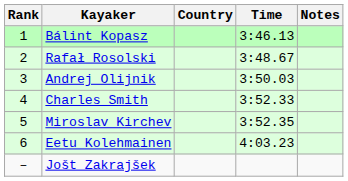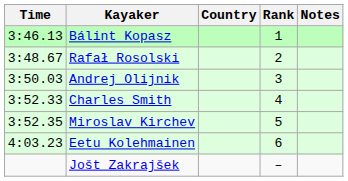 <table class="wikitable" style="text-align:center">
 <tr>
-<th>Rank</th>
+<th>Time</th>
 <th>Kayaker</th>
 <th>Country</th>
-<th>Time</th>
+<th>Rank</th>
 <th>Notes</th>
 </tr>
 <tr bgcolor=bbffbb>
-<td>1</td>
+<td>3:46.13</td>
 <td align="left"><a href='#'>Bálint Kopasz</a></td>
 <td align="left"></td>
-<td>3:46.13</td>
+<td>1</td>
 <td></td>
 </tr>
 <tr bgcolor=ddffdd>
-<td>2</td>
+<td>3:48.67</td>
 <td align="left"><a href='#'>Rafał Rosolski</a></td>
 <td align="left"></td>
-<td>3:48.67</td>
+<td>2</td>
 <td></td>
 </tr>
 <tr bgcolor=ddffdd>
-<td>3</td>
+<td>3:50.03</td>
 <td align="left"><a href='#'>Andrej Olijnik</a></td>
 <td align="left"></td>
-<td>3:50.03</td>
+<td>3</td>
 <td></td>
 </tr>
 <tr bgcolor=ddffdd>
-<td>4</td>
+<td>3:52.33</td>
 <td align="left"><a href='#'>Charles Smith</a></td>
 <td align="left"></td>
-<td>3:52.33</td>
+<td>4</td>
 <td></td>
 </tr>
 <tr bgcolor=ddffdd>
-<td>5</td>
+<td>3:52.35</td>
 <td align="left"><a href='#'>Miroslav Kirchev</a></td>
 <td align="left"></td>
-<td>3:52.35</td>
+<td>5</td>
 <td></td>
 </tr>
 <tr bgcolor=ddffdd>
-<td>6</td>
+<td>4:03.23</td>
 <td align="left"><a href='#'>Eetu Kolehmainen</a></td>
 <td align="left"></td>
-<td>4:03.23</td>
+<td>6</td>
 <td></td>
 </tr>
 <tr>
-<td>–</td>
+<td></td>
 <td align="left"><a href='#'>Jošt Zakrajšek</a></td>
 <td align="left"></td>
-<td></td>
+<td>–</td>
 <td></td>
 </tr>
 </table>
